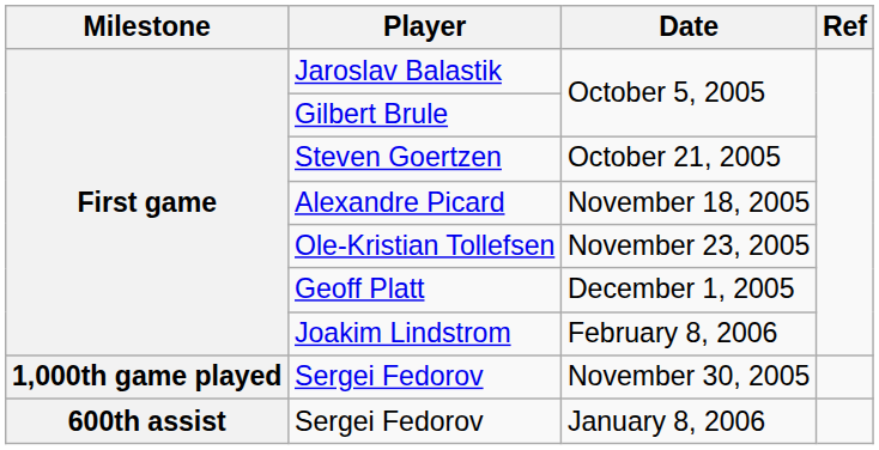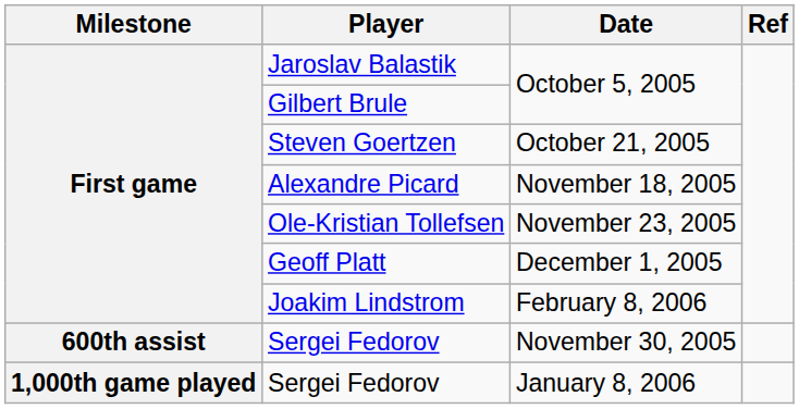 <table class="wikitable">
 <tr>
 <th scope="col">Milestone</th>
 <th scope="col">Player</th>
 <th scope="col">Date</th>
 <th scope="col">Ref</th>
 </tr>
 <tr>
 <th rowspan=7>First game</th>
 <td><a href='#'>Jaroslav Balastik</a></td>
 <td rowspan=2>October 5, 2005</td>
 <td rowspan=7></td>
 </tr>
 <tr>
 <td><a href='#'>Gilbert Brule</a></td>
 </tr>
 <tr>
 <td><a href='#'>Steven Goertzen</a></td>
 <td>October 21, 2005</td>
 </tr>
 <tr>
 <td><a href='#'>Alexandre Picard</a></td>
 <td>November 18, 2005</td>
 </tr>
 <tr>
 <td><a href='#'>Ole-Kristian Tollefsen</a></td>
 <td>November 23, 2005</td>
 </tr>
 <tr>
 <td><a href='#'>Geoff Platt</a></td>
 <td>December 1, 2005</td>
 </tr>
 <tr>
 <td><a href='#'>Joakim Lindstrom</a></td>
 <td>February 8, 2006</td>
 </tr>
 <tr>
-<th>1,000th game played</th>
+<th>600th assist</th>
 <td><a href='#'>Sergei Fedorov</a></td>
 <td>November 30, 2005</td>
 <td></td>
 </tr>
 <tr>
-<th>600th assist</th>
+<th>1,000th game played</th>
 <td>Sergei Fedorov</td>
 <td>January 8, 2006</td>
 <td></td>
 </tr>
 </table>
